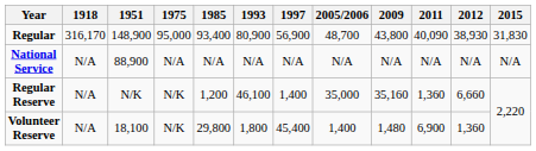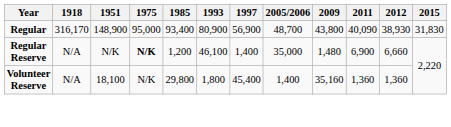 <table class="wikitable">
 <tr>
 <th>Year</th>
 <th>1918</th>
 <th>1951</th>
 <th>1975</th>
 <th>1985</th>
 <th>1993</th>
 <th>1997</th>
 <th>2005/2006</th>
 <th>2009</th>
 <th>2011</th>
 <th>2012</th>
 <th>2015</th>
 </tr>
 <tr>
 <th style="background:#f9f9f9;">Regular</th>
 <td style="text-align:center;">316,170</td>
 <td style="text-align:center;">148,900</td>
 <td style="text-align:center;">95,000</td>
 <td style="text-align:center;">93,400</td>
 <td style="text-align:center;">80,900</td>
 <td style="text-align:center;">56,900</td>
 <td style="text-align:center;">48,700</td>
 <td style="text-align:center;">43,800</td>
 <td style="text-align:center;">40,090</td>
 <td style="text-align:center;">38,930</td>
 <td style="text-align:center;">31,830</td>
 </tr>
 <tr>
-<th style="background:#f9f9f9;"><a href='#'>National Service</a></th>
-<td style="text-align:center;">N/A</td>
-<td style="text-align:center;">88,900</td>
-<td style="text-align:center;">N/A</td>
-<td style="text-align:center;">N/A</td>
-<td style="text-align:center;">N/A</td>
-<td style="text-align:center;">N/A</td>
-<td style="text-align:center;">N/A</td>
-<td style="text-align:center;">N/A</td>
-<td style="text-align:center;">N/A</td>
-<td style="text-align:center;">N/A</td>
-<td style="text-align:center;">N/A</td>
-</tr>
-<tr>
 <th style="background:#f9f9f9;">Regular Reserve</th>
 <td style="text-align:center;">N/A</td>
 <td style="text-align:center;">N/K</td>
-<td style="text-align:center;">N/K</td>
+<td style="text-align:center;"><strong>N/K</strong></td>
 <td style="text-align:center;">1,200</td>
 <td style="text-align:center;">46,100</td>
 <td style="text-align:center;">1,400</td>
 <td style="text-align:center;">35,000</td>
-<td style="text-align:center;">35,160</td>
-<td style="text-align:center;">1,360</td>
+<td style="text-align:center;">1,480</td>
+<td style="text-align:center;">6,900</td>
 <td style="text-align:center;">6,660</td>
 <td style="text-align:center;" Rowspan=2>2,220</td>
 </tr>
 <tr>
 <th style="background:#f9f9f9;">Volunteer Reserve</th>
 <td style="text-align:center;">N/A</td>
 <td style="text-align:center;">18,100</td>
 <td style="text-align:center;">N/K</td>
 <td style="text-align:center;">29,800</td>
 <td style="text-align:center;">1,800</td>
 <td style="text-align:center;">45,400</td>
 <td style="text-align:center;">1,400</td>
-<td style="text-align:center;">1,480</td>
-<td style="text-align:center;">6,900</td>
+<td style="text-align:center;">35,160</td>
+<td style="text-align:center;">1,360</td>
 <td style="text-align:center;">1,360</td>
 </tr>
 </table>
